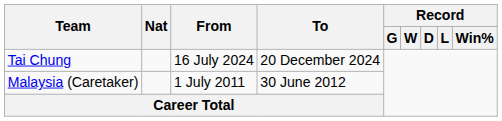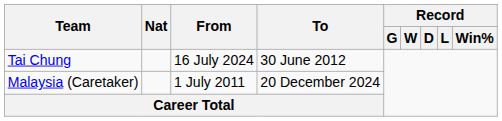 <table class="wikitable" style="text-align: center">
 <tr>
 <th rowspan=2>Team</th>
 <th rowspan=2>Nat</th>
 <th rowspan=2>From</th>
 <th rowspan=2>To</th>
 <th colspan=5>Record</th>
 </tr>
 <tr>
 <th>G</th>
 <th>W</th>
 <th>D</th>
 <th>L</th>
 <th>Win%</th>
 </tr>
 <tr>
 <td align="left"><a href='#'>Tai Chung</a></td>
 <td></td>
 <td align="left">16 July 2024</td>
-<td align="left">20 December 2024<br></td>
+<td align="left">30 June 2012<br></td>
 </tr>
 <tr>
 <td align="left"><a href='#'>Malaysia</a> (Caretaker)</td>
 <td></td>
 <td align="left">1 July 2011</td>
-<td align="left">30 June 2012<br></td>
+<td align="left">20 December 2024<br></td>
 </tr>
 <tr>
 <th colspan="4">Career Total<br></th>
 </tr>
 </table>
